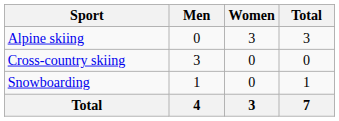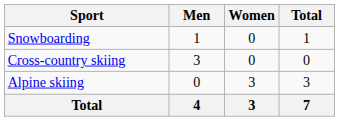 <table class="wikitable sortable" style="text-align:center;">
 <tr>
 <th width=180>Sport</th>
 <th width=55>Men</th>
 <th width=55>Women</th>
 <th width=55>Total</th>
 </tr>
 <tr>
-<td align=left><a href='#'>Alpine skiing</a></td>
+<td align=left><a href='#'>Snowboarding</a></td>
+<td>1</td>
 <td>0</td>
-<td>3</td>
-<td>3</td>
+<td>1</td>
 </tr>
 <tr>
 <td align=left><a href='#'>Cross-country skiing</a></td>
 <td>3</td>
 <td>0</td>
 <td>0</td>
 </tr>
 <tr>
-<td align=left><a href='#'>Snowboarding</a></td>
-<td>1</td>
+<td align=left><a href='#'>Alpine skiing</a></td>
 <td>0</td>
-<td>1</td>
+<td>3</td>
+<td>3</td>
 </tr>
 <tr>
 <th>Total</th>
 <th>4</th>
 <th>3</th>
 <th>7</th>
 </tr>
 </table>
